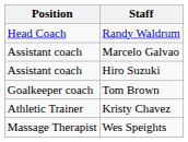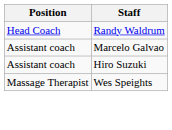 <table class="wikitable">
 <tr>
 <th>Position</th>
 <th>Staff</th>
 </tr>
 <tr>
 <td><a href='#'>Head Coach</a></td>
 <td> <a href='#'>Randy Waldrum</a></td>
 </tr>
 <tr>
 <td>Assistant coach</td>
 <td> Marcelo Galvao</td>
 </tr>
 <tr>
 <td>Assistant coach</td>
 <td> Hiro Suzuki</td>
 </tr>
 <tr>
-<td>Goalkeeper coach</td>
-<td> Tom Brown</td>
-</tr>
-<tr>
-<td>Athletic Trainer</td>
-<td> Kristy Chavez</td>
-</tr>
-<tr>
 <td>Massage Therapist</td>
 <td> Wes Speights</td>
 </tr>
 </table>
